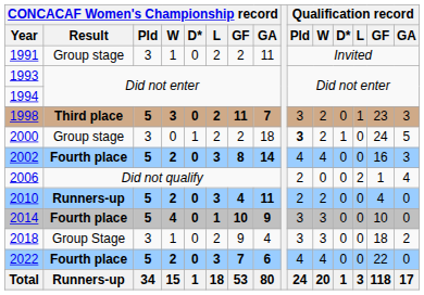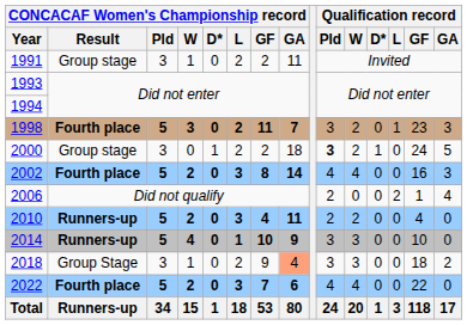 <table class="wikitable" style="text-align: center;">
 <tr>
 <th colspan=8><a href='#'>CONCACAF Women's Championship</a> record</th>
 <th rowspan=14></th>
 <th colspan=6>Qualification record</th>
 </tr>
 <tr>
 <th>Year</th>
 <th>Result</th>
 <th>Pld</th>
 <th>W</th>
 <th>D*</th>
 <th>L</th>
 <th>GF</th>
 <th>GA</th>
 <th>Pld</th>
 <th>W</th>
 <th>D*</th>
 <th>L</th>
 <th>GF</th>
 <th>GA</th>
 </tr>
 <tr>
 <td> <a href='#'>1991</a></td>
 <td>Group stage</td>
 <td>3</td>
 <td>1</td>
 <td>0</td>
 <td>2</td>
 <td>2</td>
 <td>11</td>
 <td colspan=6><em>Invited</em></td>
 </tr>
 <tr>
 <td> <a href='#'>1993</a></td>
 <td colspan=7 rowspan=2><em>Did not enter</em></td>
 <td colspan=6 rowspan=2><em>Did not enter</em></td>
 </tr>
 <tr>
 <td> <a href='#'>1994</a></td>
 </tr>
 <tr bgcolor=cfaa88>
 <td> <a href='#'>1998</a></td>
-<td><strong>Third place</strong></td>
+<td><strong>Fourth place</strong></td>
 <td><strong>5</strong></td>
 <td><strong>3</strong></td>
 <td><strong>0</strong></td>
 <td><strong>2</strong></td>
 <td><strong>11</strong></td>
 <td><strong>7</strong></td>
 <td>3</td>
 <td>2</td>
 <td>0</td>
 <td>1</td>
 <td>23</td>
 <td>3</td>
 </tr>
 <tr>
 <td> <a href='#'>2000</a></td>
 <td>Group stage</td>
 <td>3</td>
 <td>0</td>
 <td>1</td>
 <td>2</td>
 <td>2</td>
 <td>18</td>
 <td><strong>3</strong></td>
 <td>2</td>
 <td>1</td>
 <td>0</td>
 <td>24</td>
 <td>5</td>
 </tr>
 <tr style="background:#9acdff">
 <td> <a href='#'>2002</a></td>
 <td><strong>Fourth place</strong></td>
 <td><strong>5</strong></td>
 <td><strong>2</strong></td>
 <td><strong>0</strong></td>
 <td><strong>3</strong></td>
 <td><strong>8</strong></td>
 <td><strong>14</strong></td>
 <td>4</td>
 <td>4</td>
 <td>0</td>
 <td>0</td>
 <td>16</td>
 <td>3</td>
 </tr>
 <tr>
 <td> <a href='#'>2006</a></td>
 <td colspan=7><em>Did not qualify</em></td>
 <td>2</td>
 <td>0</td>
 <td>0</td>
 <td>2</td>
 <td>1</td>
 <td>4</td>
 </tr>
 <tr style="background:#9acdff">
 <td> <a href='#'>2010</a></td>
 <td><strong>Runners-up</strong></td>
 <td><strong>5</strong></td>
 <td><strong>2</strong></td>
 <td><strong>0</strong></td>
 <td><strong>3</strong></td>
 <td><strong>4</strong></td>
 <td><strong>11</strong></td>
 <td>2</td>
 <td>2</td>
 <td>0</td>
 <td>0</td>
 <td>4</td>
 <td>0</td>
 </tr>
 <tr bgcolor=silver>
 <td> <a href='#'>2014</a></td>
-<td><strong>Fourth place</strong></td>
+<td><strong>Runners-up</strong></td>
 <td><strong>5</strong></td>
 <td><strong>4</strong></td>
 <td><strong>0</strong></td>
 <td><strong>1</strong></td>
 <td><strong>10</strong></td>
 <td><strong>9</strong></td>
 <td>3</td>
 <td>3</td>
 <td>0</td>
 <td>0</td>
 <td>10</td>
 <td>0</td>
 </tr>
 <tr>
 <td> <a href='#'>2018</a></td>
 <td>Group Stage</td>
 <td>3</td>
 <td>1</td>
 <td>0</td>
 <td>2</td>
 <td>9</td>
-<td>4</td>
+<td style="background: lightsalmon;">4</td>
 <td>3</td>
 <td>3</td>
 <td>0</td>
 <td>0</td>
 <td>18</td>
 <td>2</td>
 </tr>
 <tr style="background:#9acdff">
 <td> <a href='#'>2022</a></td>
 <td><strong>Fourth place</strong></td>
 <td><strong>5</strong></td>
 <td><strong>2</strong></td>
 <td><strong>0</strong></td>
 <td><strong>3</strong></td>
 <td><strong>7</strong></td>
 <td><strong>6</strong></td>
 <td>4</td>
 <td>4</td>
 <td>0</td>
 <td>0</td>
 <td>22</td>
 <td>0</td>
 </tr>
 <tr>
 <th>Total</th>
 <th>Runners-up</th>
 <th>34</th>
 <th>15</th>
 <th>1</th>
 <th>18</th>
 <th>53</th>
 <th>80</th>
 <th>24</th>
 <th>20</th>
 <th>1</th>
 <th>3</th>
 <th>118</th>
 <th>17</th>
 </tr>
 </table>
